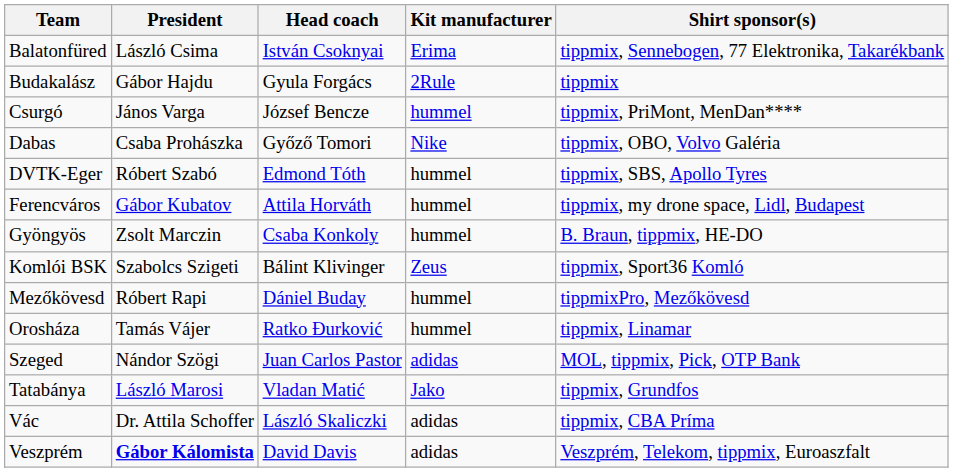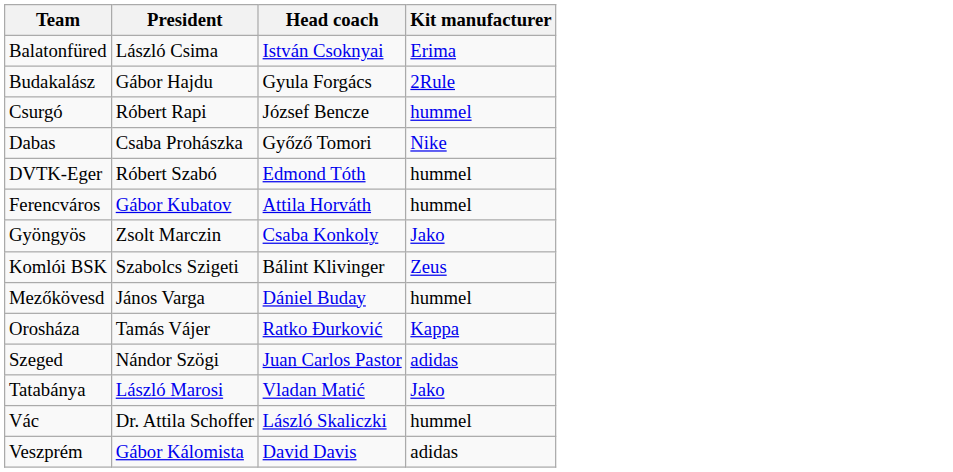 <table class="wikitable sortable" left; style="font-size:95%;">
 <tr>
 <th>Team</th>
 <th>President</th>
 <th>Head coach</th>
 <th>Kit manufacturer</th>
-<th>Shirt sponsor(s)</th>
 </tr>
 <tr>
 <td> Balatonfüred</td>
 <td>László Csima</td>
 <td> <a href='#'>István Csoknyai</a></td>
 <td><a href='#'>Erima</a></td>
-<td><a href='#'>tippmix</a>, <a href='#'>Sennebogen</a>, 77 Elektronika, <a href='#'>Takarékbank</a></td>
 </tr>
 <tr>
 <td> Budakalász</td>
 <td>Gábor Hajdu</td>
 <td> Gyula Forgács</td>
 <td><a href='#'>2Rule</a></td>
-<td><a href='#'>tippmix</a></td>
 </tr>
 <tr>
 <td> Csurgó</td>
-<td>János Varga</td>
+<td>Róbert Rapi</td>
 <td> József Bencze</td>
 <td><a href='#'>hummel</a></td>
-<td><a href='#'>tippmix</a>, PriMont, MenDan****</td>
 </tr>
 <tr>
 <td> Dabas</td>
 <td>Csaba Prohászka</td>
 <td> Győző Tomori</td>
 <td><a href='#'>Nike</a></td>
-<td><a href='#'>tippmix</a>, OBO, <a href='#'>Volvo</a> Galéria</td>
 </tr>
 <tr>
 <td> DVTK-Eger</td>
 <td>Róbert Szabó</td>
 <td> <a href='#'>Edmond Tóth</a></td>
 <td>hummel</td>
-<td><a href='#'>tippmix</a>, SBS, <a href='#'>Apollo Tyres</a></td>
 </tr>
 <tr>
 <td> Ferencváros</td>
 <td><a href='#'>Gábor Kubatov</a></td>
 <td> <a href='#'>Attila Horváth</a></td>
 <td>hummel</td>
-<td><a href='#'>tippmix</a>, my drone space, <a href='#'>Lidl</a>, <a href='#'>Budapest</a></td>
 </tr>
 <tr>
 <td> Gyöngyös</td>
 <td>Zsolt Marczin</td>
 <td> <a href='#'>Csaba Konkoly</a></td>
-<td>hummel</td>
-<td><a href='#'>B. Braun</a>, <a href='#'>tippmix</a>, HE-DO</td>
+<td><a href='#'>Jako</a></td>
 </tr>
 <tr>
 <td> Komlói BSK</td>
 <td>Szabolcs Szigeti</td>
 <td> Bálint Klivinger</td>
 <td><a href='#'>Zeus</a></td>
-<td><a href='#'>tippmix</a>, Sport36 <a href='#'>Komló</a></td>
 </tr>
 <tr>
 <td> Mezőkövesd</td>
-<td>Róbert Rapi</td>
+<td>János Varga</td>
 <td> <a href='#'>Dániel Buday</a></td>
 <td>hummel</td>
-<td><a href='#'>tippmixPro</a>, <a href='#'>Mezőkövesd</a></td>
 </tr>
 <tr>
 <td> Orosháza</td>
 <td>Tamás Vájer</td>
 <td> <a href='#'>Ratko Đurković</a></td>
-<td>hummel</td>
-<td><a href='#'>tippmix</a>, <a href='#'>Linamar</a></td>
+<td><a href='#'>Kappa</a></td>
 </tr>
 <tr>
 <td> Szeged</td>
 <td>Nándor Szögi</td>
 <td> <a href='#'>Juan Carlos Pastor</a></td>
 <td><a href='#'>adidas</a></td>
-<td><a href='#'>MOL</a>, <a href='#'>tippmix</a>, <a href='#'>Pick</a>, <a href='#'>OTP Bank</a></td>
 </tr>
 <tr>
 <td> Tatabánya</td>
 <td><a href='#'>László Marosi</a></td>
 <td> <a href='#'>Vladan Matić</a></td>
 <td><a href='#'>Jako</a></td>
-<td><a href='#'>tippmix</a>, <a href='#'>Grundfos</a></td>
 </tr>
 <tr>
 <td> Vác</td>
 <td>Dr. Attila Schoffer</td>
 <td> <a href='#'>László Skaliczki</a></td>
-<td>adidas</td>
-<td><a href='#'>tippmix</a>, <a href='#'>CBA Príma</a></td>
+<td>hummel</td>
 </tr>
 <tr>
 <td> Veszprém</td>
-<td><strong><a href='#'>Gábor Kálomista</a></strong></td>
+<td><a href='#'>Gábor Kálomista</a></td>
 <td> <a href='#'>David Davis</a></td>
 <td>adidas</td>
-<td><a href='#'>Veszprém</a>, <a href='#'>Telekom</a>, <a href='#'>tippmix</a>, Euroaszfalt</td>
 </tr>
 </table>
